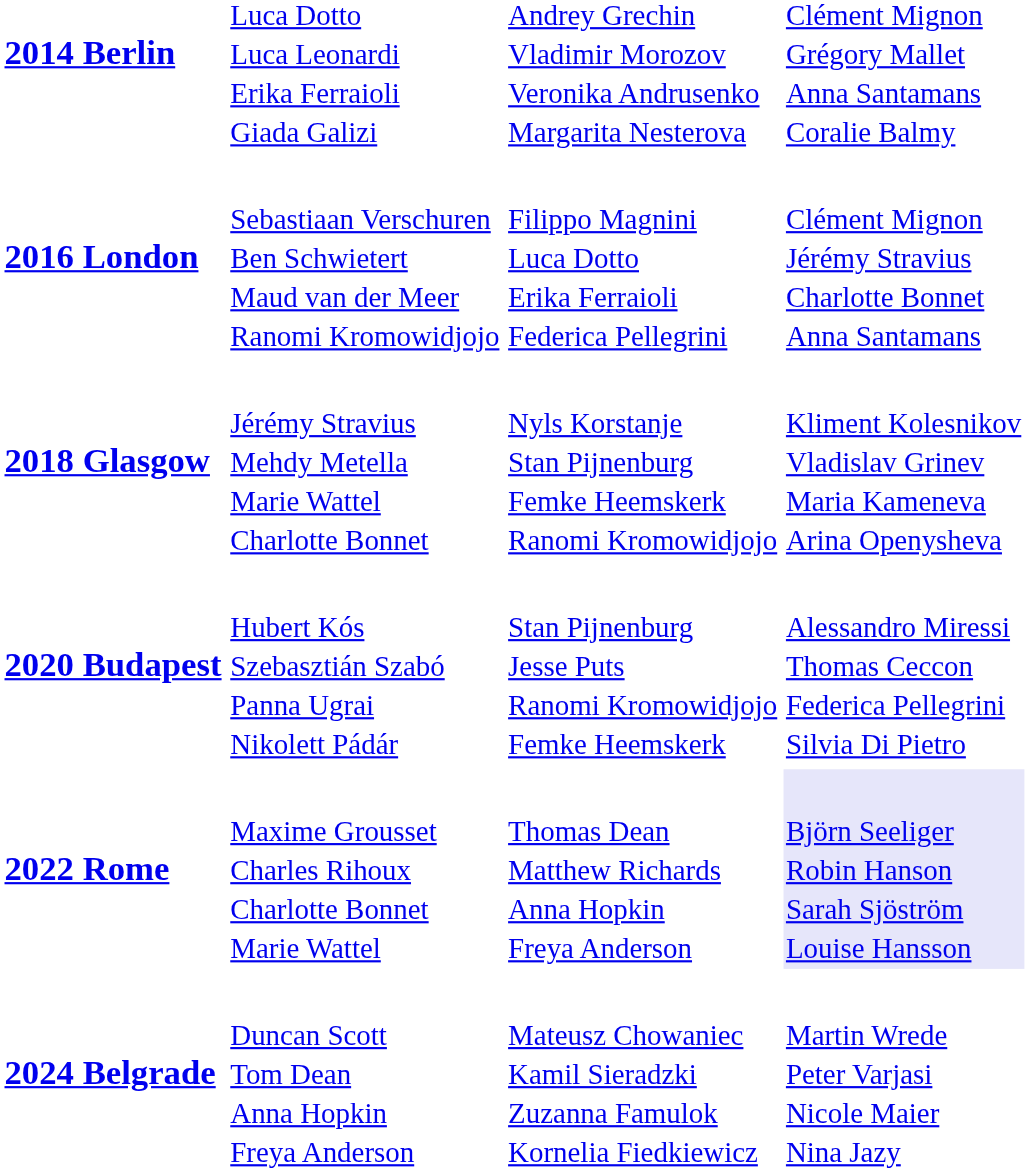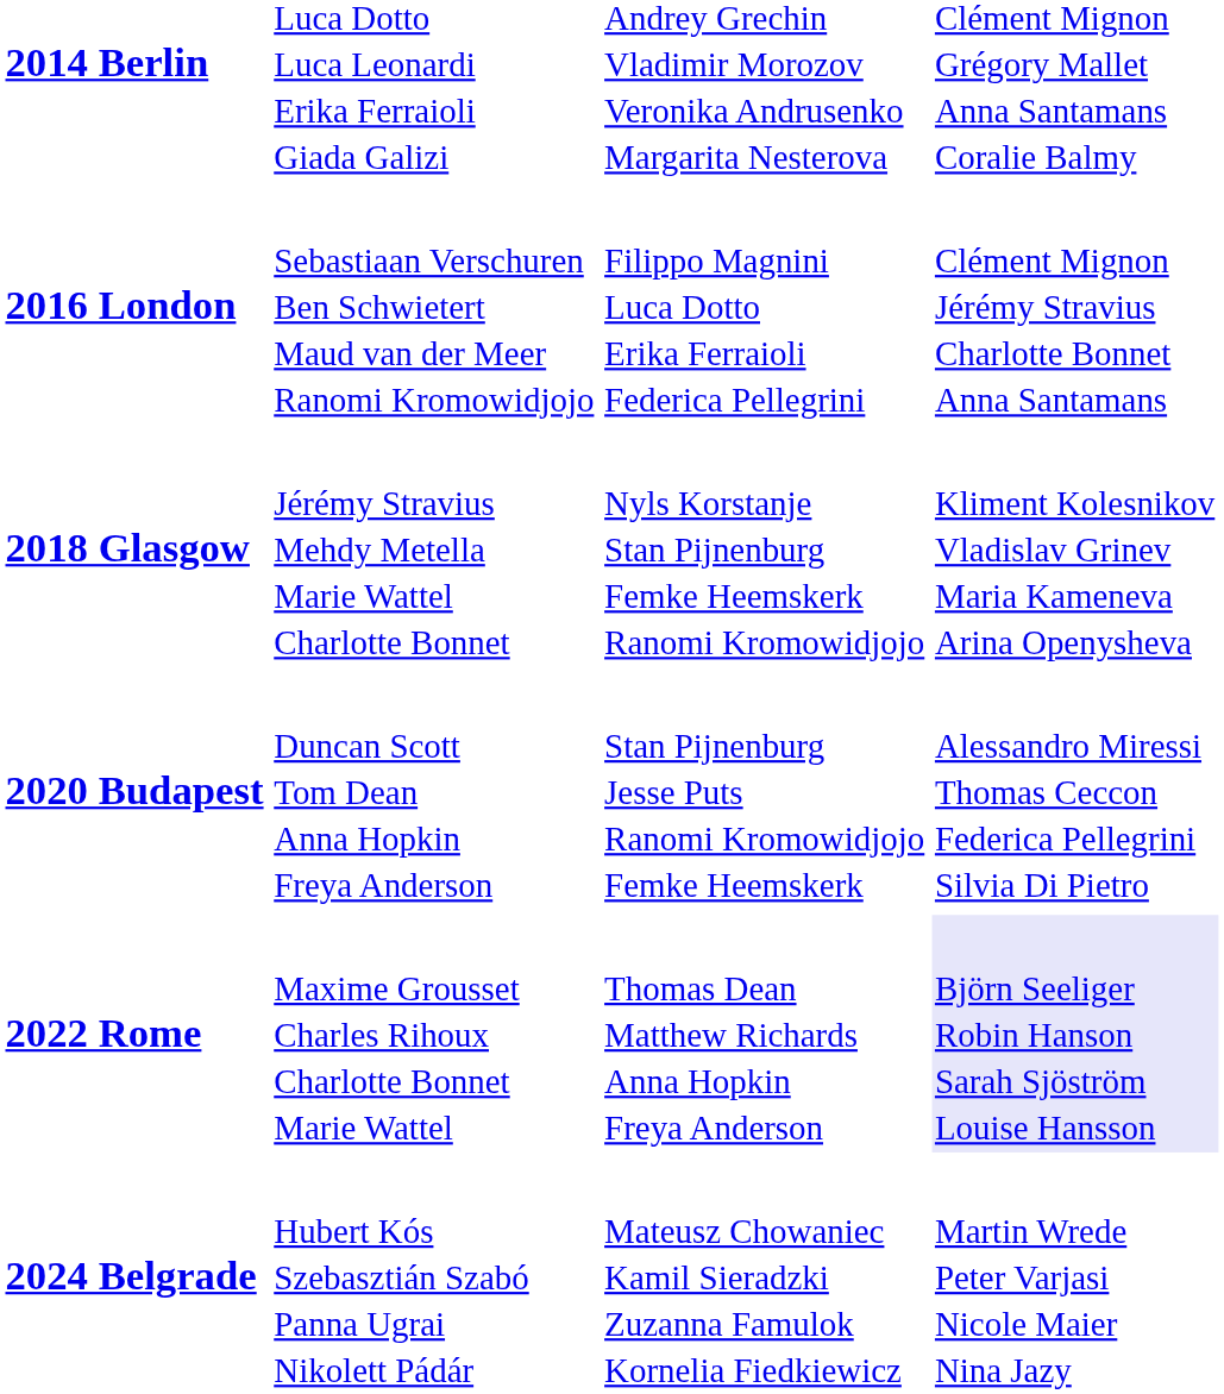 <table>
 <tr>
 <th style="text-align:left;"><a href='#'>2014 Berlin</a></th>
 <td><small><br><a href='#'>Luca Dotto</a><br><a href='#'>Luca Leonardi</a><br><a href='#'>Erika Ferraioli</a> <br><a href='#'>Giada Galizi</a></small></td>
 <td><small><br><a href='#'>Andrey Grechin</a> <br><a href='#'>Vladimir Morozov</a><br><a href='#'>Veronika Andrusenko</a><br><a href='#'>Margarita Nesterova</a></small></td>
 <td><small><br><a href='#'>Clément Mignon</a><br><a href='#'>Grégory Mallet</a><br><a href='#'>Anna Santamans</a><br><a href='#'>Coralie Balmy</a></small></td>
 </tr>
 <tr>
 <th style="text-align:left;"><a href='#'>2016 London</a></th>
 <td><small><br><a href='#'>Sebastiaan Verschuren</a><br><a href='#'>Ben Schwietert</a><br><a href='#'>Maud van der Meer</a><br><a href='#'>Ranomi Kromowidjojo</a></small></td>
 <td><small><br><a href='#'>Filippo Magnini</a><br><a href='#'>Luca Dotto</a><br><a href='#'>Erika Ferraioli</a><br><a href='#'>Federica Pellegrini</a></small></td>
 <td><small><br><a href='#'>Clément Mignon</a><br><a href='#'>Jérémy Stravius</a><br><a href='#'>Charlotte Bonnet</a><br><a href='#'>Anna Santamans</a></small></td>
 </tr>
 <tr>
 <th style="text-align:left;"><a href='#'>2018 Glasgow</a></th>
 <td><small><br><a href='#'>Jérémy Stravius</a><br><a href='#'>Mehdy Metella</a><br><a href='#'>Marie Wattel</a><br><a href='#'>Charlotte Bonnet</a></small></td>
 <td><small><br><a href='#'>Nyls Korstanje</a><br><a href='#'>Stan Pijnenburg</a><br><a href='#'>Femke Heemskerk</a><br><a href='#'>Ranomi Kromowidjojo</a></small></td>
 <td><small><br><a href='#'>Kliment Kolesnikov</a><br><a href='#'>Vladislav Grinev</a><br><a href='#'>Maria Kameneva</a><br><a href='#'>Arina Openysheva</a></small></td>
 </tr>
 <tr>
 <th style="text-align:left;"><a href='#'>2020 Budapest</a></th>
-<td><small><br><a href='#'>Hubert Kós</a><br><a href='#'>Szebasztián Szabó</a><br><a href='#'>Panna Ugrai</a><br><a href='#'>Nikolett Pádár</a></small></td>
+<td><small><br><a href='#'>Duncan Scott</a><br><a href='#'>Tom Dean</a><br><a href='#'>Anna Hopkin</a><br><a href='#'>Freya Anderson</a></small></td>
 <td><small><br><a href='#'>Stan Pijnenburg</a><br><a href='#'>Jesse Puts</a><br><a href='#'>Ranomi Kromowidjojo</a><br><a href='#'>Femke Heemskerk</a></small></td>
 <td><small><br><a href='#'>Alessandro Miressi</a><br><a href='#'>Thomas Ceccon</a><br><a href='#'>Federica Pellegrini</a><br><a href='#'>Silvia Di Pietro</a></small></td>
 </tr>
 <tr>
 <th style="text-align:left;"><a href='#'>2022 Rome</a></th>
 <td><small><br><a href='#'>Maxime Grousset</a><br><a href='#'>Charles Rihoux</a><br><a href='#'>Charlotte Bonnet</a><br><a href='#'>Marie Wattel</a></small></td>
 <td><small><br><a href='#'>Thomas Dean</a><br><a href='#'>Matthew Richards</a><br><a href='#'>Anna Hopkin</a><br><a href='#'>Freya Anderson</a></small></td>
 <td style="background: lavender;"><small><br><a href='#'>Björn Seeliger</a><br><a href='#'>Robin Hanson</a><br><a href='#'>Sarah Sjöström</a><br><a href='#'>Louise Hansson</a></small></td>
 </tr>
 <tr>
 <th style="text-align:left;"><a href='#'>2024 Belgrade</a></th>
-<td><small><br><a href='#'>Duncan Scott</a><br><a href='#'>Tom Dean</a><br><a href='#'>Anna Hopkin</a><br><a href='#'>Freya Anderson</a></small></td>
+<td><small><br><a href='#'>Hubert Kós</a><br><a href='#'>Szebasztián Szabó</a><br><a href='#'>Panna Ugrai</a><br><a href='#'>Nikolett Pádár</a></small></td>
 <td><small><br><a href='#'>Mateusz Chowaniec</a><br><a href='#'>Kamil Sieradzki</a><br><a href='#'>Zuzanna Famulok</a><br><a href='#'>Kornelia Fiedkiewicz</a></small></td>
 <td><small><br><a href='#'>Martin Wrede</a><br><a href='#'>Peter Varjasi</a><br><a href='#'>Nicole Maier</a><br><a href='#'>Nina Jazy</a></small></td>
 </tr>
 </table>
